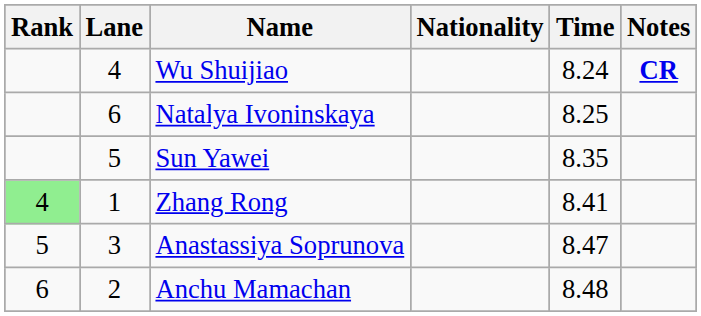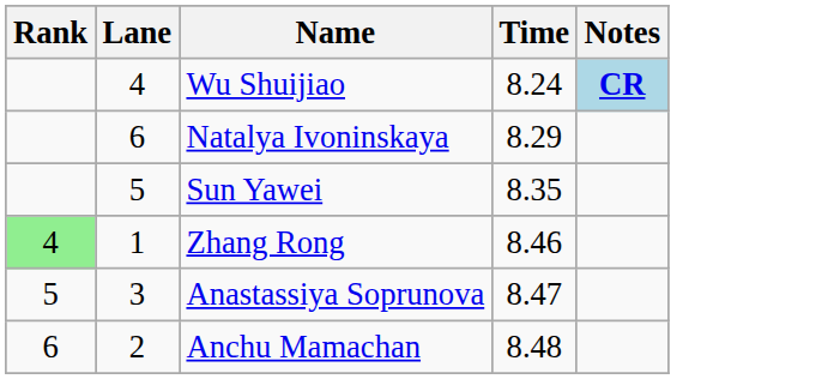 <table class="wikitable sortable" style="text-align:center;font-size:95%">
 <tr>
 <th>Rank</th>
 <th>Lane</th>
 <th>Name</th>
-<th>Nationality</th>
 <th>Time</th>
 <th>Notes</th>
 </tr>
 <tr>
 <td></td>
 <td>4</td>
 <td align=left><a href='#'>Wu Shuijiao</a></td>
-<td align=left></td>
 <td>8.24</td>
-<td><strong><a href='#'>CR</a></strong></td>
+<td style="background: lightblue;"><strong><a href='#'>CR</a></strong></td>
 </tr>
 <tr>
 <td></td>
 <td>6</td>
 <td align=left><a href='#'>Natalya Ivoninskaya</a></td>
-<td align=left></td>
-<td>8.25</td>
+<td>8.29</td>
 <td></td>
 </tr>
 <tr>
 <td></td>
 <td>5</td>
 <td align=left><a href='#'>Sun Yawei</a></td>
-<td align=left></td>
 <td>8.35</td>
 <td></td>
 </tr>
 <tr>
 <td style="background: lightgreen;">4</td>
 <td>1</td>
 <td align=left><a href='#'>Zhang Rong</a></td>
-<td align=left></td>
-<td>8.41</td>
+<td>8.46</td>
 <td></td>
 </tr>
 <tr>
 <td>5</td>
 <td>3</td>
 <td align=left><a href='#'>Anastassiya Soprunova</a></td>
-<td align=left></td>
 <td>8.47</td>
 <td></td>
 </tr>
 <tr>
 <td>6</td>
 <td>2</td>
 <td align=left><a href='#'>Anchu Mamachan</a></td>
-<td align=left></td>
 <td>8.48</td>
 <td></td>
 </tr>
 </table>
